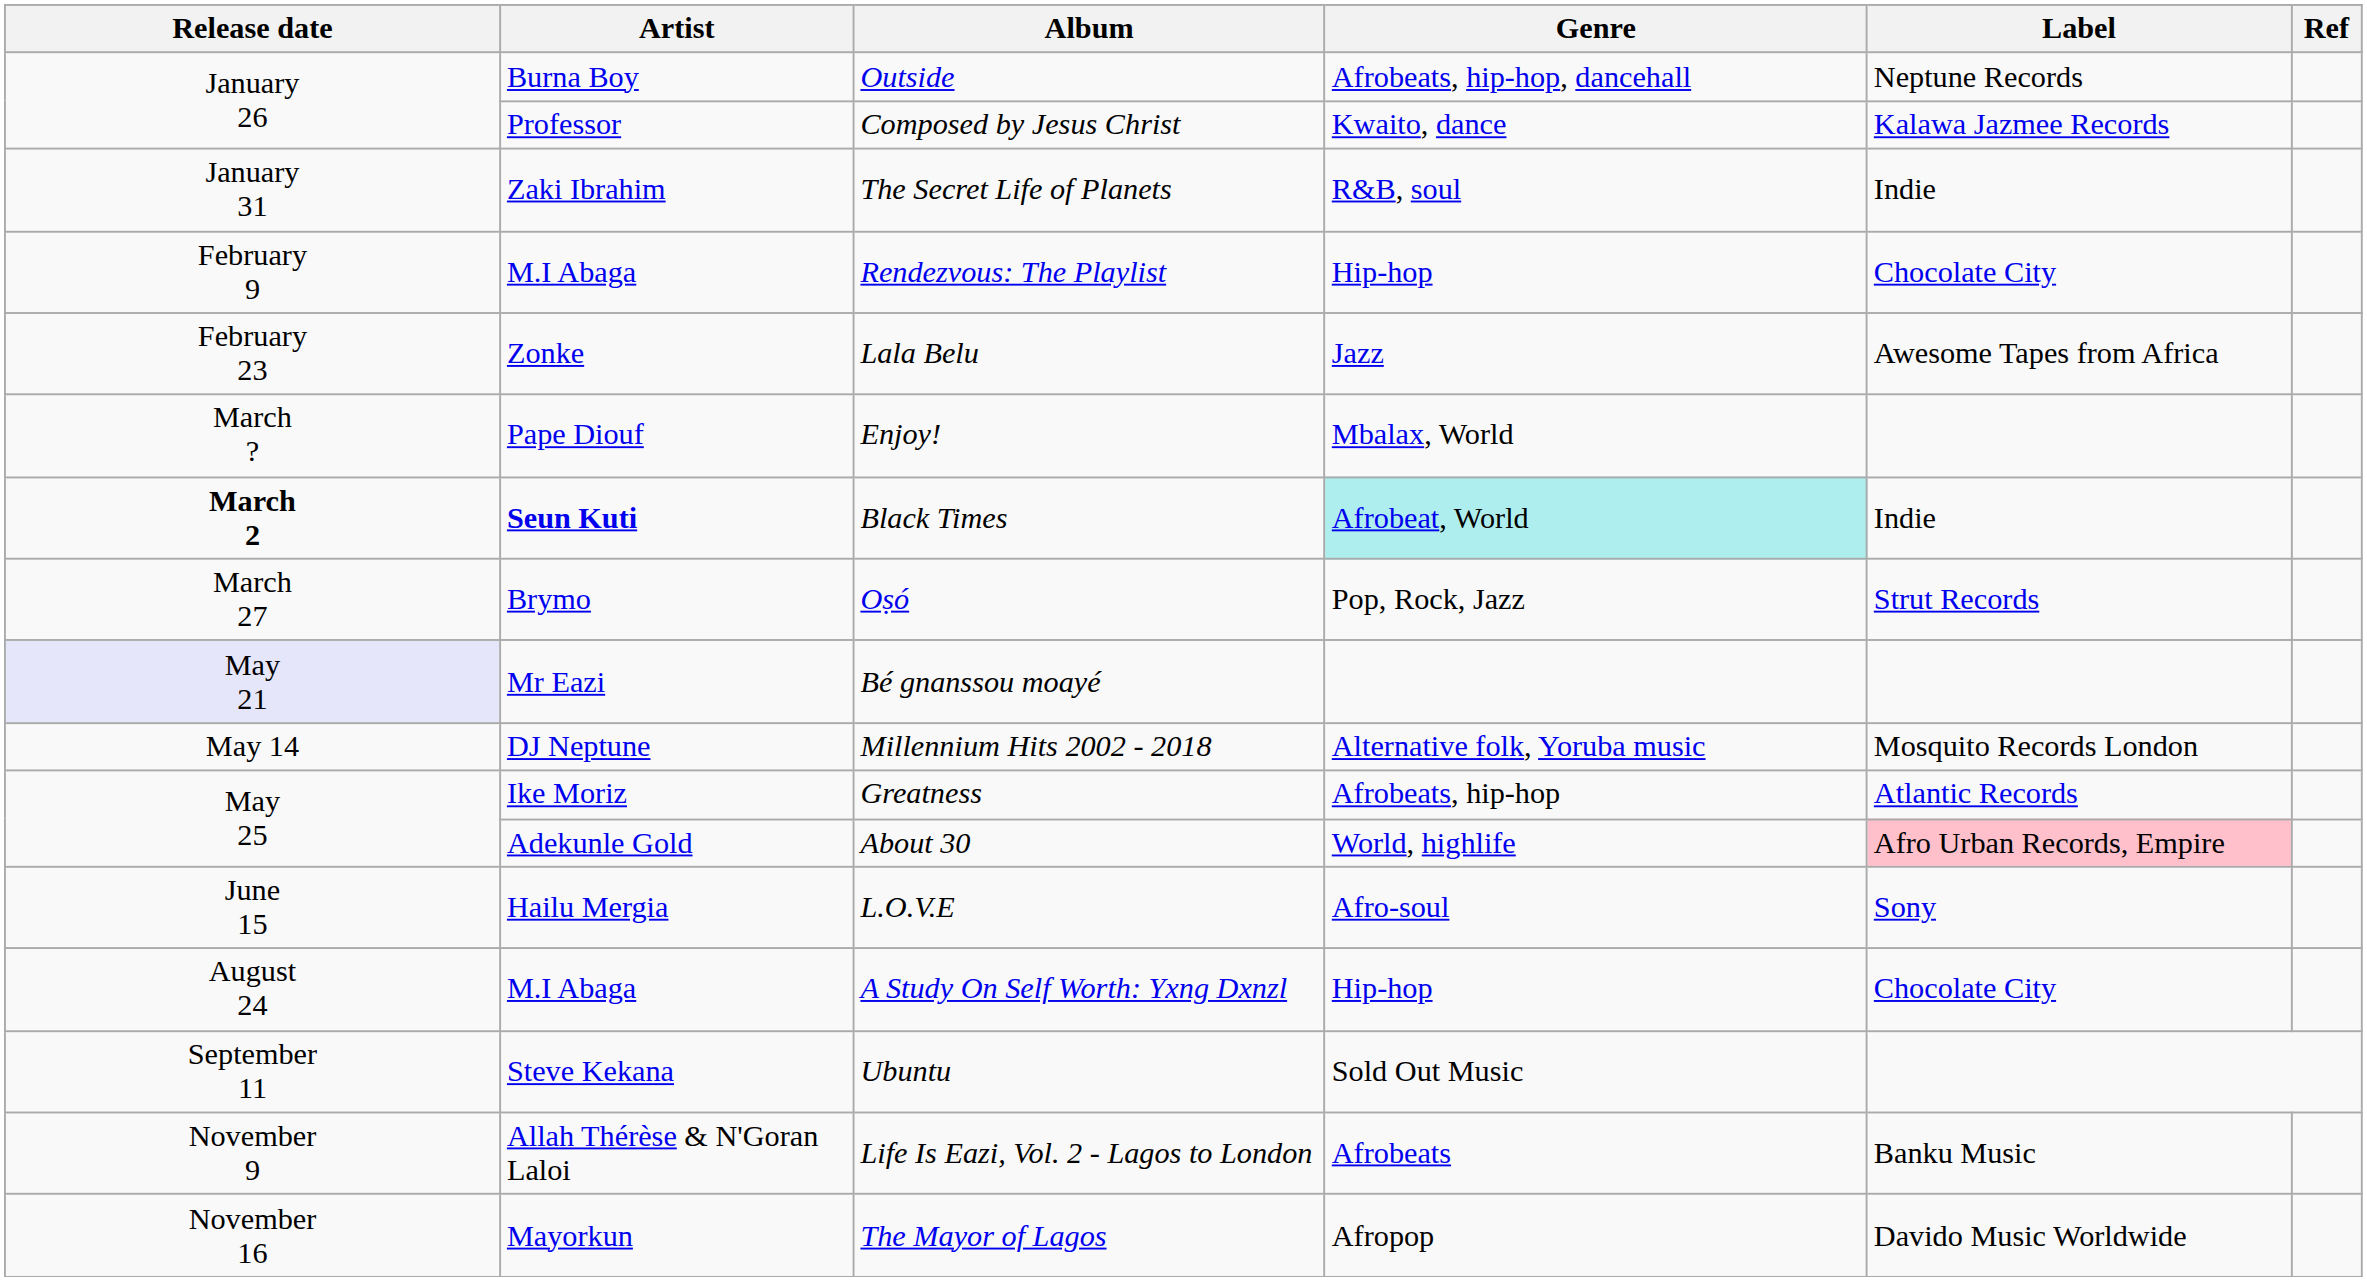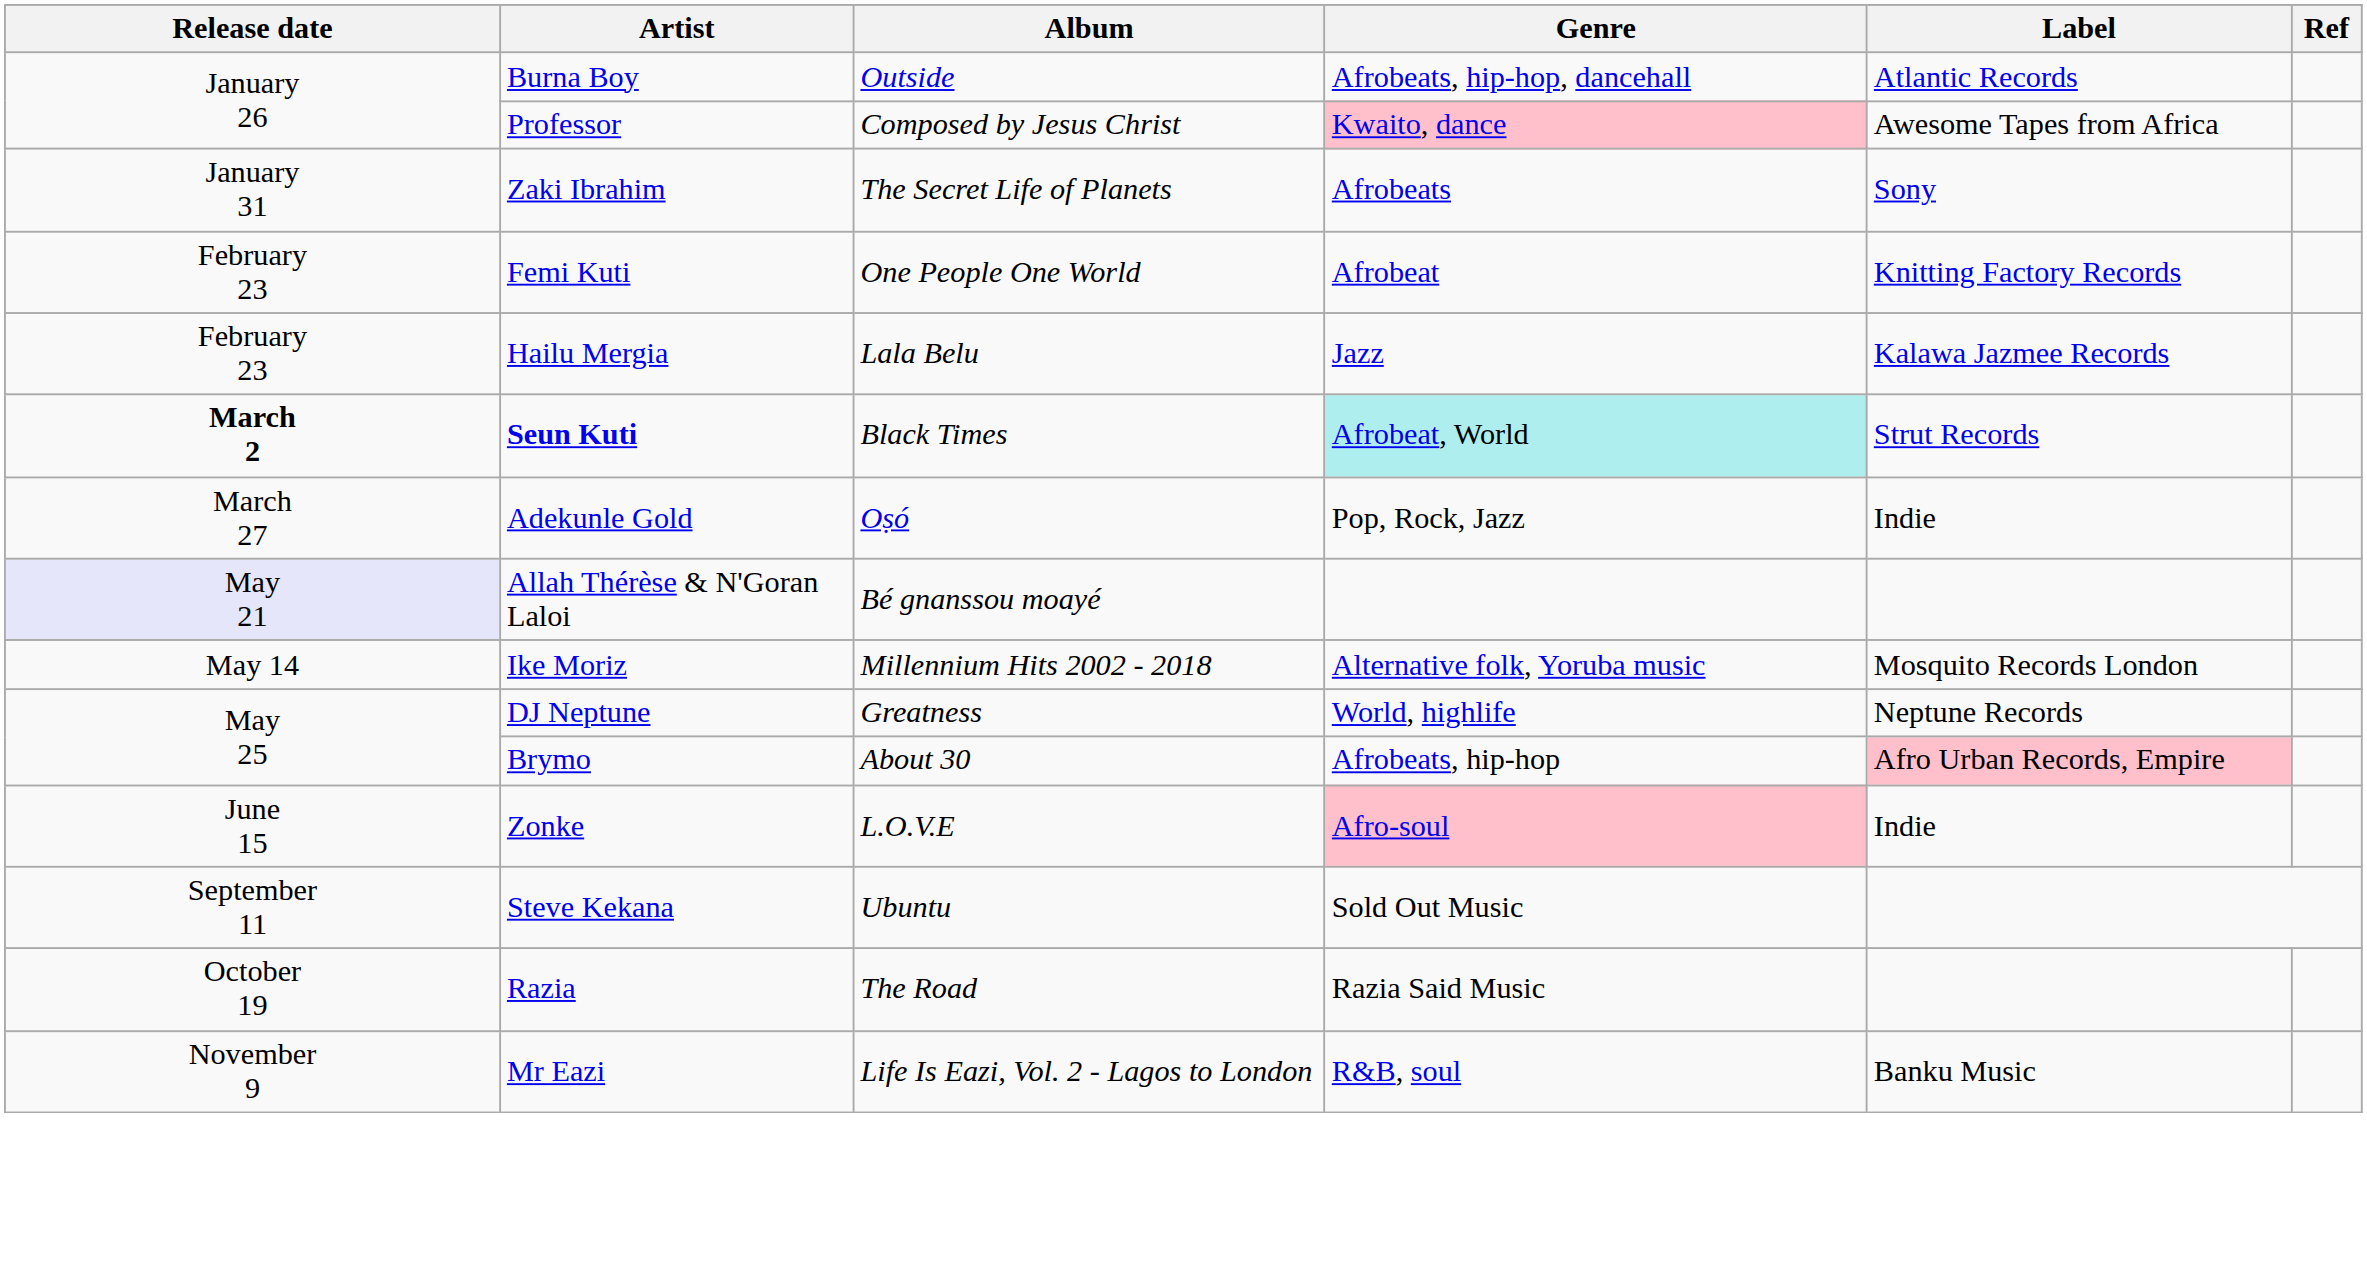 <table class="wikitable">
 <tr>
 <th>Release date</th>
 <th style="width:15%;">Artist</th>
 <th style="width:20%;">Album</th>
 <th style="width:23%;">Genre</th>
 <th style="width:18%;">Label</th>
 <th style="width:3%;">Ref</th>
 </tr>
 <tr>
 <td rowspan="2" style="text-align:center;">January<br>26</td>
 <td><a href='#'>Burna Boy</a></td>
 <td><em><a href='#'>Outside</a></em></td>
 <td><a href='#'>Afrobeats</a>, <a href='#'>hip-hop</a>, <a href='#'>dancehall</a></td>
-<td>Neptune Records</td>
+<td><a href='#'>Atlantic Records</a></td>
 <td></td>
 </tr>
 <tr>
 <td><a href='#'>Professor</a></td>
 <td><em>Composed by Jesus Christ</em></td>
-<td><a href='#'>Kwaito</a>, <a href='#'>dance</a></td>
-<td><a href='#'>Kalawa Jazmee Records</a></td>
+<td style="background: pink;"><a href='#'>Kwaito</a>, <a href='#'>dance</a></td>
+<td>Awesome Tapes from Africa</td>
 <td></td>
 </tr>
 <tr>
 <td style="text-align:center;">January<br>31</td>
 <td><a href='#'>Zaki Ibrahim</a></td>
 <td><em>The Secret Life of Planets</em></td>
-<td><a href='#'>R&B</a>, <a href='#'>soul</a></td>
-<td>Indie</td>
-<td></td>
-</tr>
-<tr>
-<td style="text-align:center;">February<br>9</td>
-<td><a href='#'>M.I Abaga</a></td>
-<td><em><a href='#'>Rendezvous: The Playlist</a></em></td>
-<td><a href='#'>Hip-hop</a></td>
-<td><a href='#'>Chocolate City</a></td>
+<td><a href='#'>Afrobeats</a></td>
+<td><a href='#'>Sony</a></td>
 <td></td>
 </tr>
 <tr>
 <td style="text-align:center;">February<br>23</td>
-<td><a href='#'>Zonke</a></td>
-<td><em>Lala Belu</em></td>
-<td><a href='#'>Jazz</a></td>
-<td>Awesome Tapes from Africa</td>
+<td><a href='#'>Femi Kuti</a></td>
+<td><em>One People One World</em></td>
+<td><a href='#'>Afrobeat</a></td>
+<td><a href='#'>Knitting Factory Records</a></td>
 <td></td>
 </tr>
 <tr>
-<td style="text-align:center;">March<br>?</td>
-<td><a href='#'>Pape Diouf</a></td>
-<td><em>Enjoy!</em></td>
-<td><a href='#'>Mbalax</a>, World</td>
-<td></td>
+<td style="text-align:center;">February<br>23</td>
+<td><a href='#'>Hailu Mergia</a></td>
+<td><em>Lala Belu</em></td>
+<td><a href='#'>Jazz</a></td>
+<td><a href='#'>Kalawa Jazmee Records</a></td>
 <td></td>
 </tr>
 <tr>
 <td style="text-align:center;"><strong>March<br>2</strong></td>
 <td><strong><a href='#'>Seun Kuti</a></strong></td>
 <td><em>Black Times</em></td>
 <td style="background: paleturquoise;"><a href='#'>Afrobeat</a>, World</td>
+<td><a href='#'>Strut Records</a></td>
+<td></td>
+</tr>
+<tr>
+<td style="text-align:center;">March<br>27</td>
+<td><a href='#'>Adekunle Gold</a></td>
+<td><em><a href='#'>Oṣó</a></em></td>
+<td>Pop, Rock, Jazz</td>
 <td>Indie</td>
 <td></td>
 </tr>
 <tr>
-<td style="text-align:center;">March<br>27</td>
-<td><a href='#'>Brymo</a></td>
-<td><em><a href='#'>Oṣó</a></em></td>
-<td>Pop, Rock, Jazz</td>
-<td><a href='#'>Strut Records</a></td>
-<td></td>
-</tr>
-<tr>
 <td style="background: lavender; text-align:center;">May<br>21</td>
-<td><a href='#'>Mr Eazi</a></td>
+<td><a href='#'>Allah Thérèse</a> & N'Goran Laloi</td>
 <td><em>Bé gnanssou moayé</em></td>
 <td></td>
 <td></td>
 <td></td>
 </tr>
 <tr>
 <td style="text-align:center;">May 14</td>
-<td><a href='#'>DJ Neptune</a></td>
+<td><a href='#'>Ike Moriz</a></td>
 <td><em>Millennium Hits 2002 - 2018</em></td>
 <td><a href='#'>Alternative folk</a>, <a href='#'>Yoruba music</a></td>
 <td>Mosquito Records London</td>
 <td></td>
 </tr>
 <tr>
 <td rowspan="2" style="text-align:center;">May<br>25</td>
-<td><a href='#'>Ike Moriz</a></td>
+<td><a href='#'>DJ Neptune</a></td>
 <td><em>Greatness</em></td>
-<td><a href='#'>Afrobeats</a>, hip-hop</td>
-<td><a href='#'>Atlantic Records</a></td>
+<td><a href='#'>World</a>, <a href='#'>highlife</a></td>
+<td>Neptune Records</td>
 <td></td>
 </tr>
 <tr>
-<td><a href='#'>Adekunle Gold</a></td>
+<td><a href='#'>Brymo</a></td>
 <td><em>About 30</em></td>
-<td><a href='#'>World</a>, <a href='#'>highlife</a></td>
+<td><a href='#'>Afrobeats</a>, hip-hop</td>
 <td style="background: pink;">Afro Urban Records, Empire</td>
 <td></td>
 </tr>
 <tr>
 <td style="text-align:center;">June<br>15</td>
-<td><a href='#'>Hailu Mergia</a></td>
+<td><a href='#'>Zonke</a></td>
 <td><em>L.O.V.E</em></td>
-<td><a href='#'>Afro-soul</a></td>
-<td><a href='#'>Sony</a></td>
-<td></td>
-</tr>
-<tr>
-<td style="text-align:center;">August<br>24</td>
-<td><a href='#'>M.I Abaga</a></td>
-<td><em><a href='#'>A Study On Self Worth: Yxng Dxnzl</a></em></td>
-<td><a href='#'>Hip-hop</a></td>
-<td><a href='#'>Chocolate City</a></td>
+<td style="background: pink;"><a href='#'>Afro-soul</a></td>
+<td>Indie</td>
 <td></td>
 </tr>
 <tr>
 <td style="text-align:center;">September<br>11</td>
 <td><a href='#'>Steve Kekana</a></td>
 <td><em>Ubuntu</em></td>
 <td>Sold Out Music</td>
 </tr>
 <tr>
+<td style="text-align:center;">October<br>19</td>
+<td><a href='#'>Razia</a></td>
+<td><em>The Road</em></td>
+<td>Razia Said Music</td>
+<td></td>
+<td></td>
+</tr>
+<tr>
 <td style="text-align:center;">November<br>9</td>
-<td><a href='#'>Allah Thérèse</a> & N'Goran Laloi</td>
+<td><a href='#'>Mr Eazi</a></td>
 <td><em>Life Is Eazi, Vol. 2 - Lagos to London</em></td>
-<td><a href='#'>Afrobeats</a></td>
+<td><a href='#'>R&B</a>, <a href='#'>soul</a></td>
 <td>Banku Music</td>
 <td></td>
 </tr>
-<tr>
-<td style="text-align:center;">November<br>16</td>
-<td><a href='#'>Mayorkun</a></td>
-<td><em><a href='#'>The Mayor of Lagos</a></em></td>
-<td>Afropop</td>
-<td>Davido Music Worldwide</td>
-<td></td>
-</tr>
 </table>
